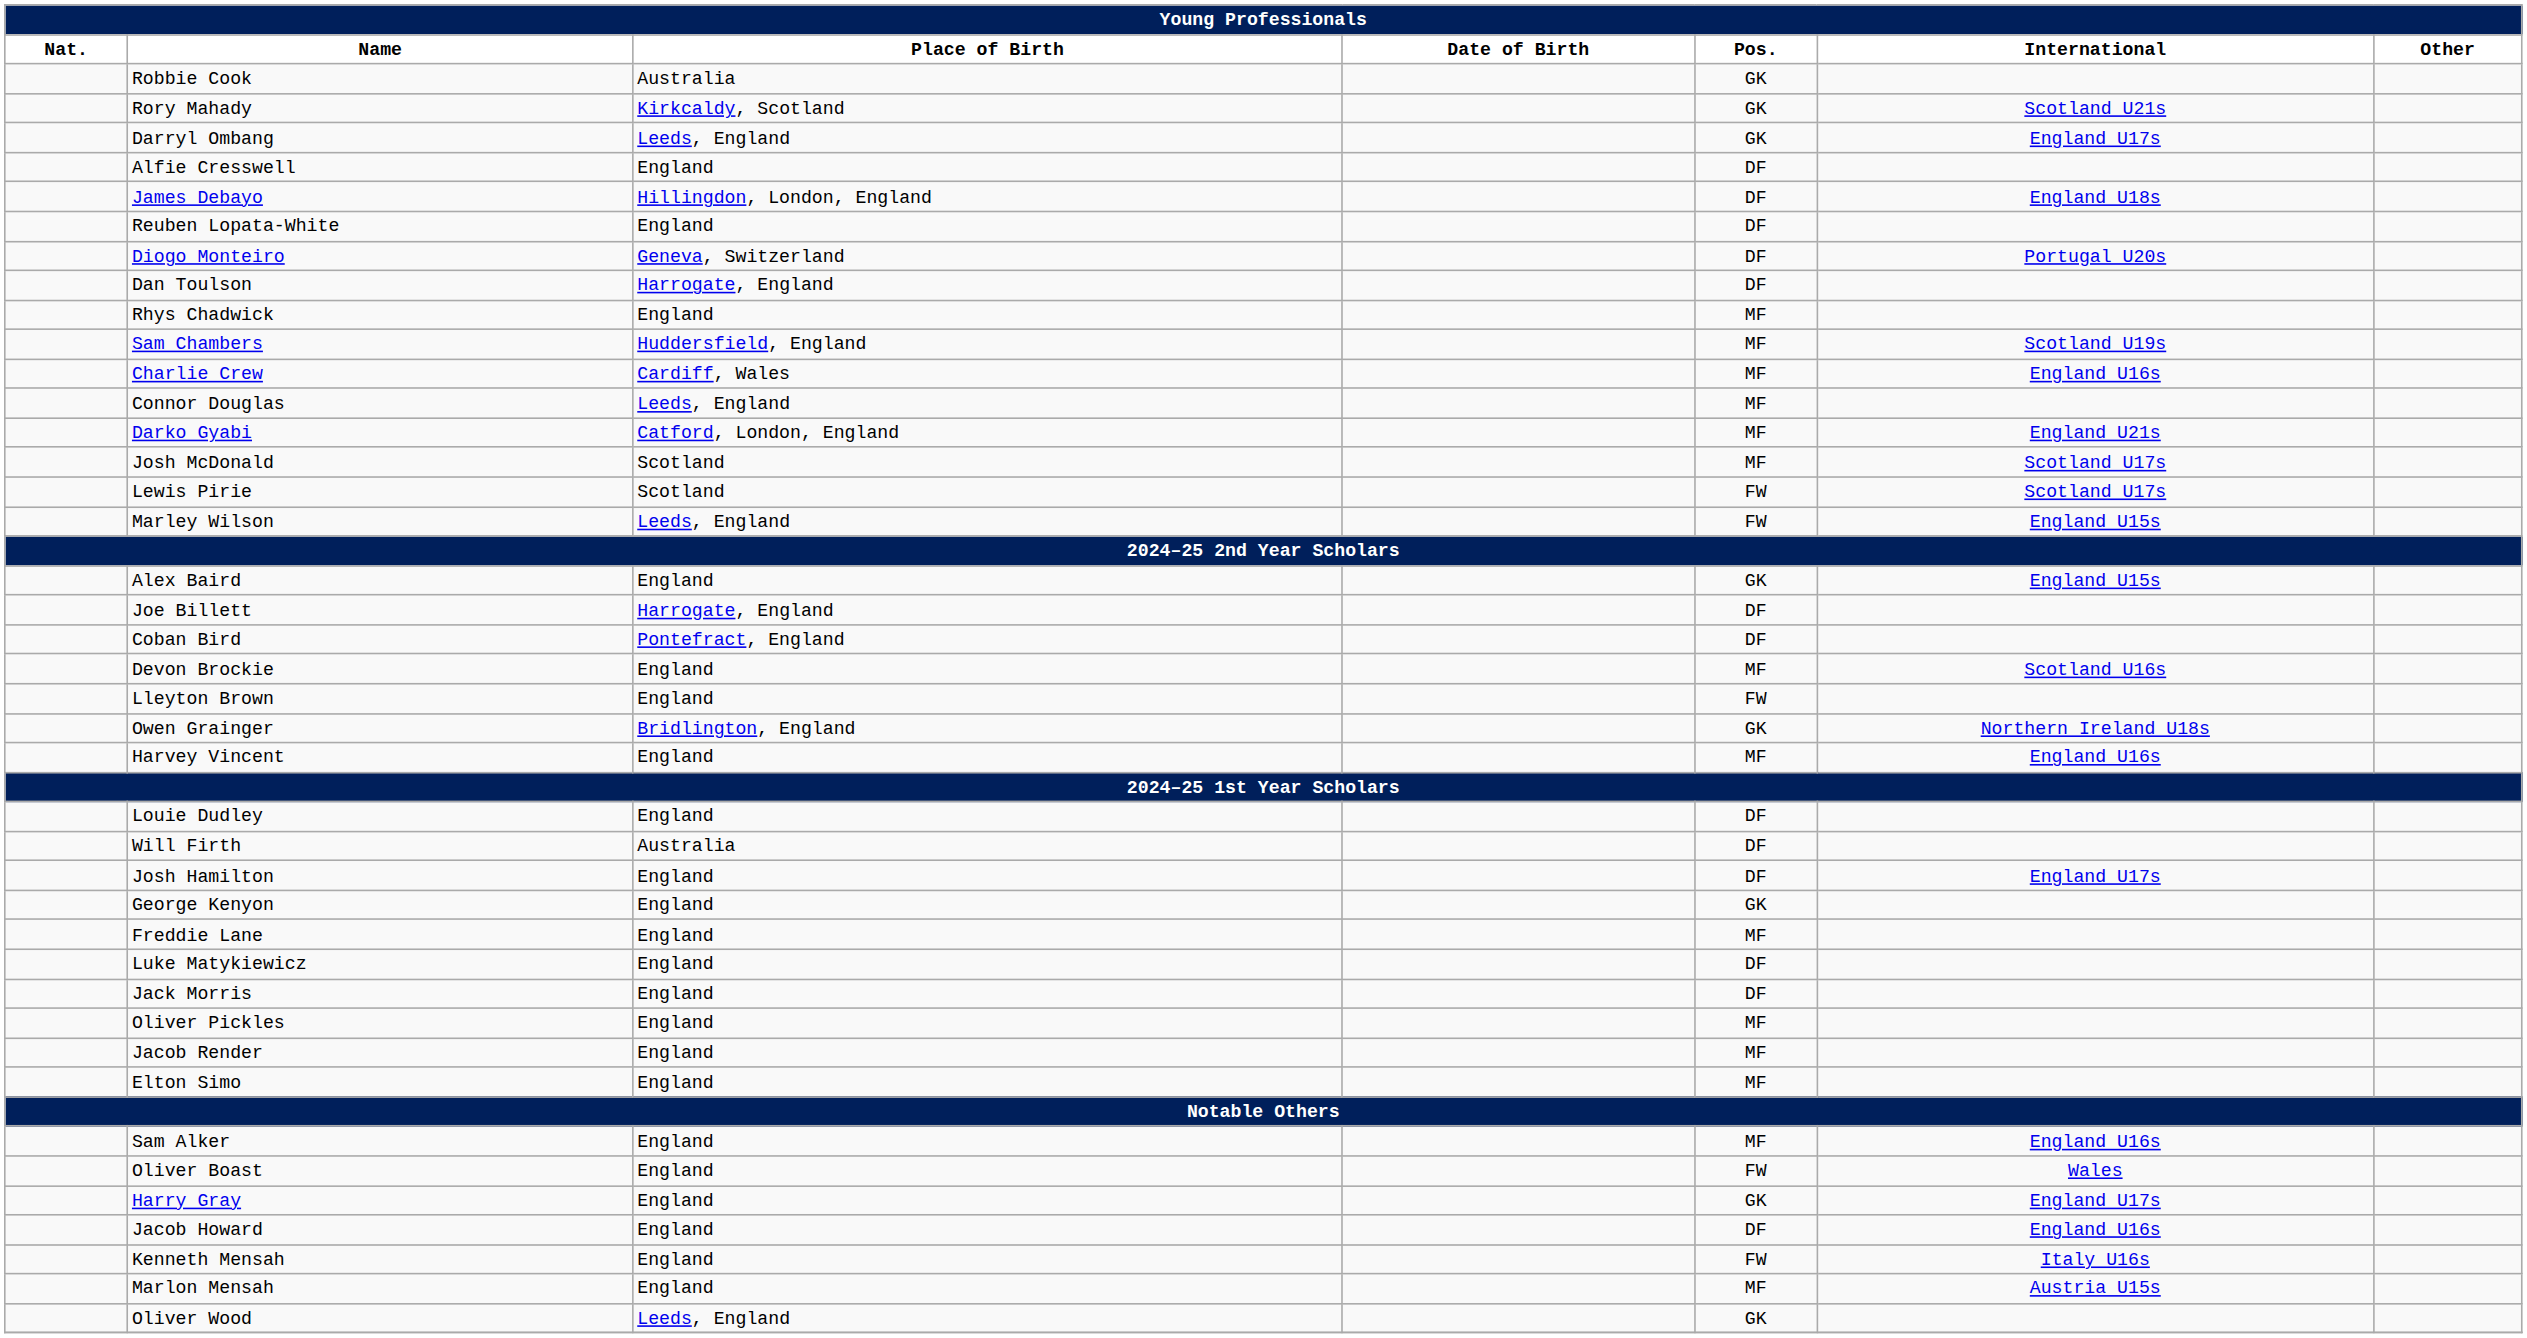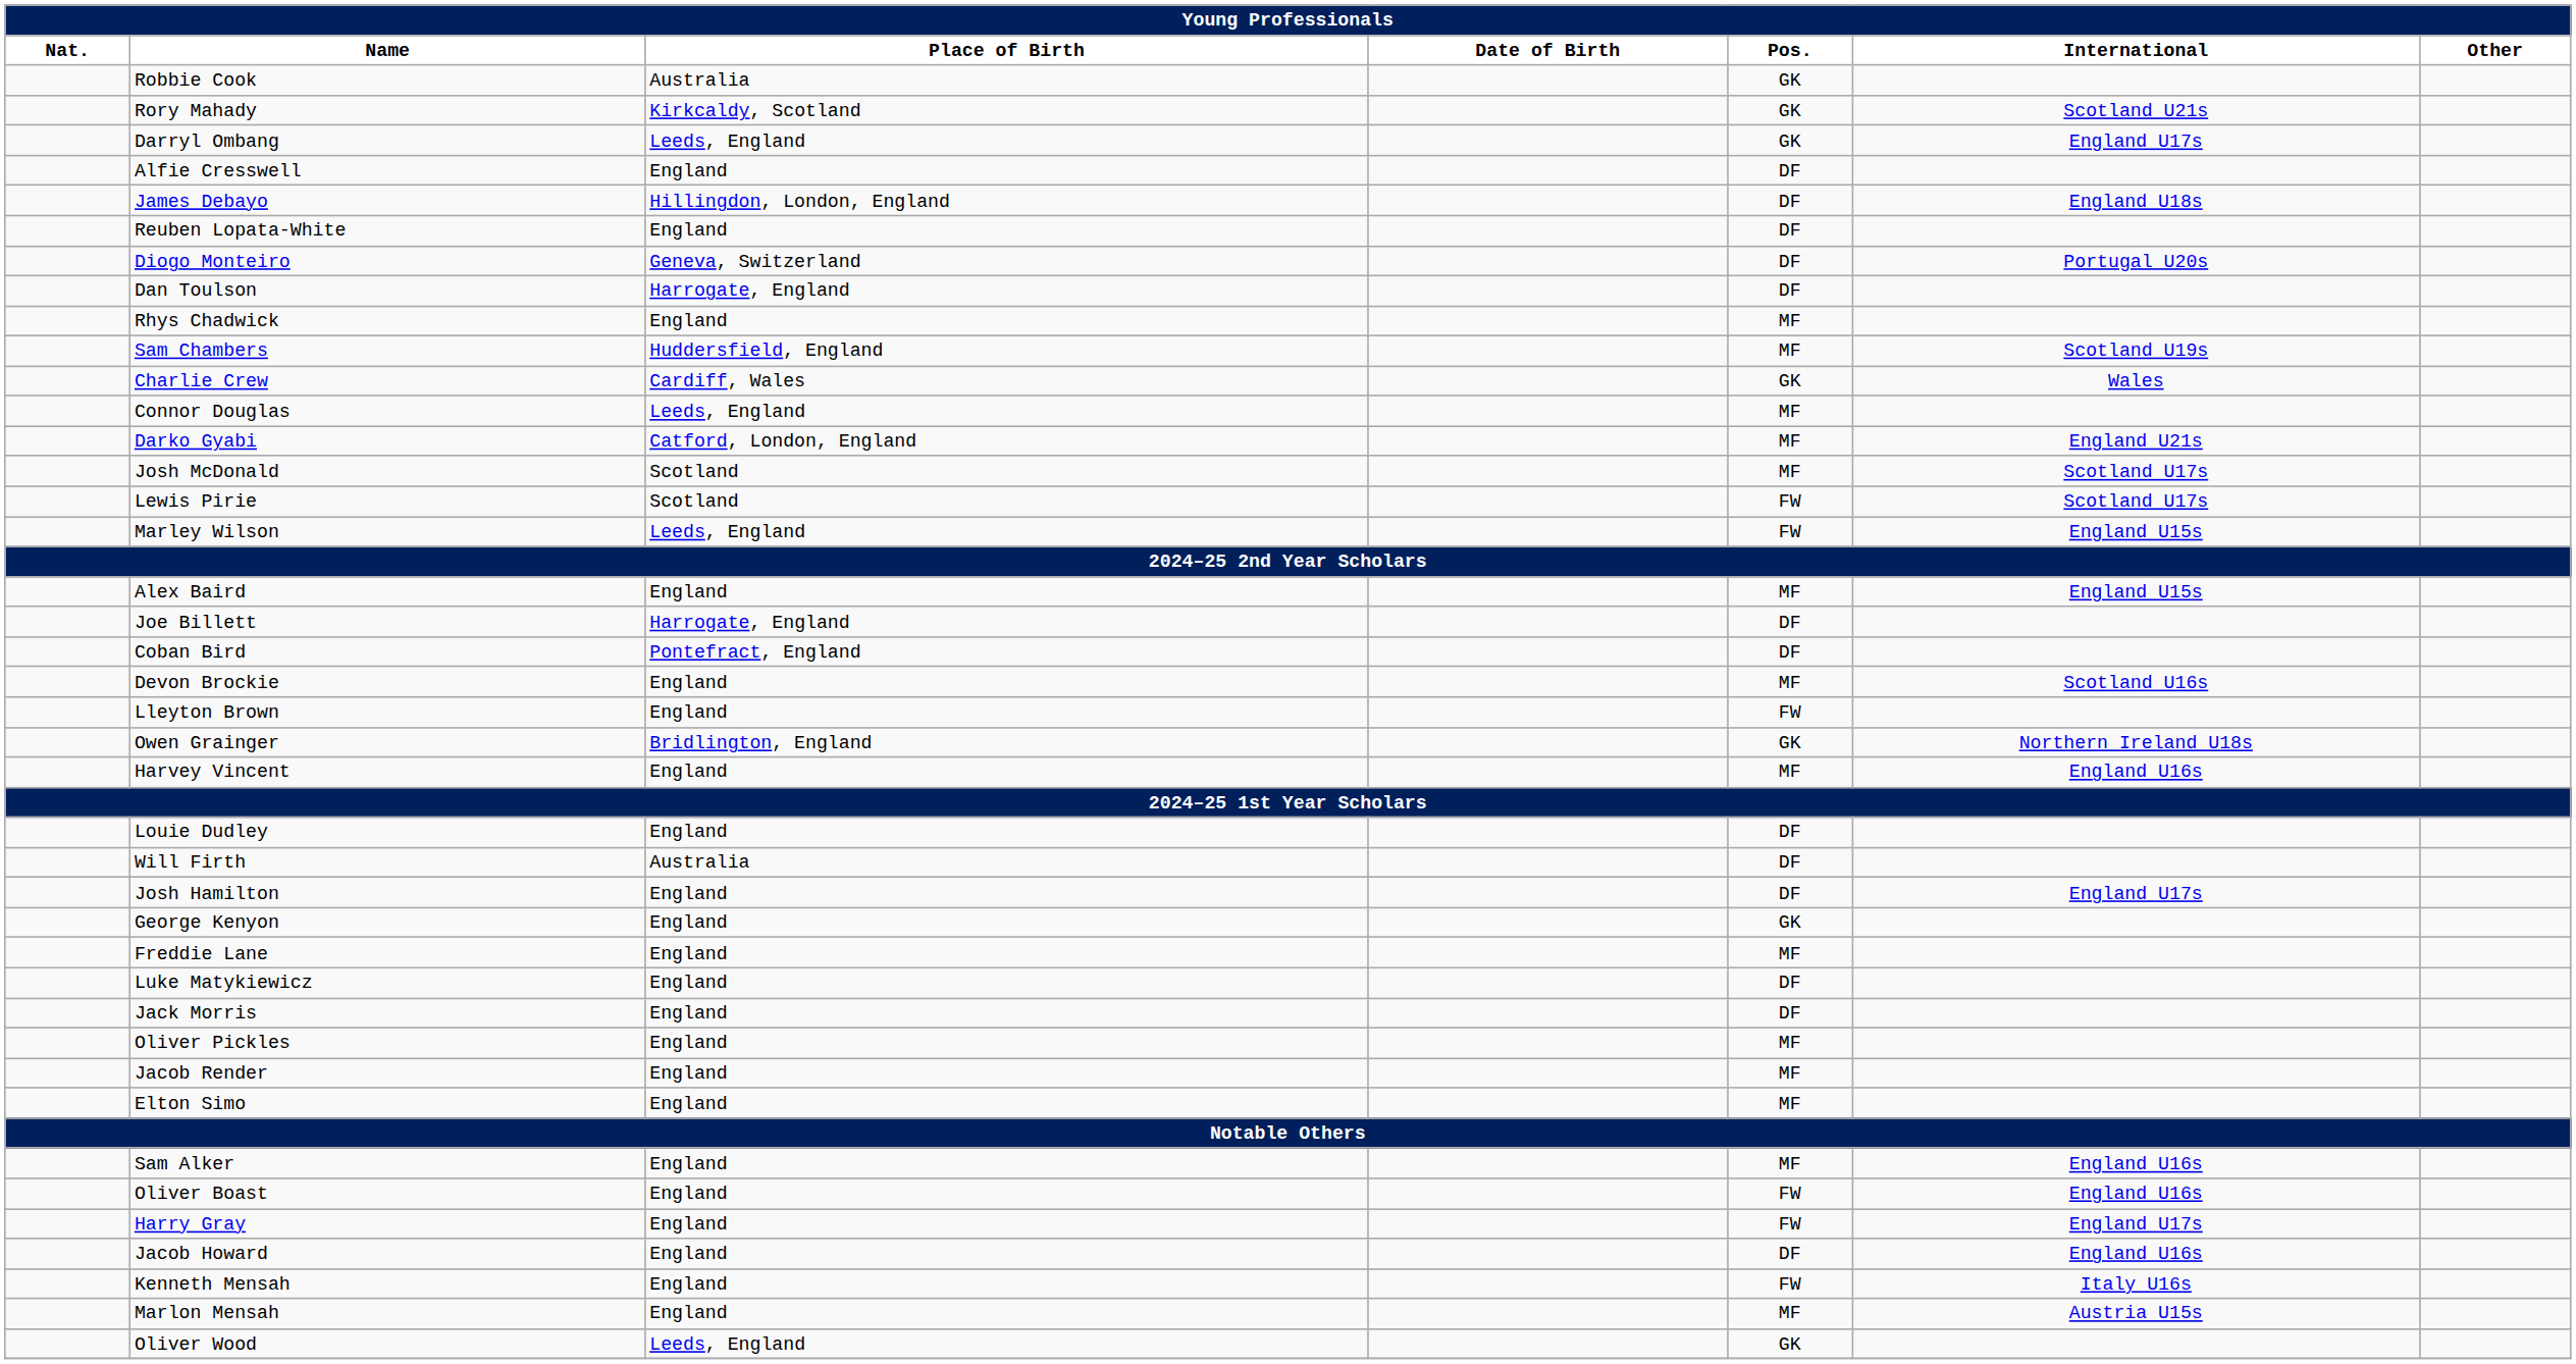 <table class="wikitable" style="font-size:88%; width:100%;">
 <tr>
 <th colspan="10" style="background:#001F5B;color:white;">Young Professionals</th>
 </tr>
 <tr>
 <th style="background:white">Nat.</th>
 <th style="background:white">Name</th>
 <th style="background:white">Place of Birth</th>
 <th style="background:white">Date of Birth</th>
 <th style="background:white">Pos.</th>
 <th style="background:white">International</th>
 <th style="background:white">Other</th>
 </tr>
 <tr>
 <td align=center></td>
 <td>Robbie Cook</td>
 <td>Australia</td>
 <td></td>
 <td align=center>GK</td>
 <td align=center></td>
 <td></td>
 </tr>
 <tr>
 <td align=center></td>
 <td>Rory Mahady</td>
 <td><a href='#'>Kirkcaldy</a>, Scotland</td>
 <td></td>
 <td align=center>GK</td>
 <td align=center><a href='#'>Scotland U21s</a></td>
 <td></td>
 </tr>
 <tr>
 <td align=center></td>
 <td>Darryl Ombang</td>
 <td><a href='#'>Leeds</a>, England</td>
 <td></td>
 <td align=center>GK</td>
 <td align=center><a href='#'>England U17s</a></td>
 <td></td>
 </tr>
 <tr>
 <td align=center></td>
 <td>Alfie Cresswell</td>
 <td>England</td>
 <td></td>
 <td align=center>DF</td>
 <td align=center></td>
 <td></td>
 </tr>
 <tr>
 <td align=center></td>
 <td><a href='#'>James Debayo</a></td>
 <td><a href='#'>Hillingdon</a>, London, England</td>
 <td></td>
 <td align=center>DF</td>
 <td align=center><a href='#'>England U18s</a></td>
 <td></td>
 </tr>
 <tr>
 <td align=center></td>
 <td>Reuben Lopata-White</td>
 <td>England</td>
 <td></td>
 <td align=center>DF</td>
 <td align=center></td>
 <td></td>
 </tr>
 <tr>
 <td align=center></td>
 <td><a href='#'>Diogo Monteiro</a></td>
 <td><a href='#'>Geneva</a>, Switzerland</td>
 <td></td>
 <td align=center>DF</td>
 <td align=center><a href='#'>Portugal U20s</a></td>
 <td></td>
 </tr>
 <tr>
 <td align=center></td>
 <td>Dan Toulson</td>
 <td><a href='#'>Harrogate</a>, England</td>
 <td></td>
 <td align=center>DF</td>
 <td align=center></td>
 <td></td>
 </tr>
 <tr>
 <td align=center></td>
 <td>Rhys Chadwick</td>
 <td>England</td>
 <td></td>
 <td align=center>MF</td>
 <td align=center></td>
 <td></td>
 </tr>
 <tr>
 <td align=center></td>
 <td><a href='#'>Sam Chambers</a></td>
 <td><a href='#'>Huddersfield</a>, England</td>
 <td></td>
 <td align=center>MF</td>
 <td align=center><a href='#'>Scotland U19s</a></td>
 <td></td>
 </tr>
 <tr>
 <td align=center></td>
 <td><a href='#'>Charlie Crew</a></td>
 <td><a href='#'>Cardiff</a>, Wales</td>
 <td></td>
-<td align=center>MF</td>
-<td align=center><a href='#'>England U16s</a></td>
+<td align=center>GK</td>
+<td align=center><a href='#'>Wales</a></td>
 <td></td>
 </tr>
 <tr>
 <td align=center></td>
 <td>Connor Douglas</td>
 <td><a href='#'>Leeds</a>, England</td>
 <td></td>
 <td align=center>MF</td>
 <td align=center></td>
 <td></td>
 </tr>
 <tr>
 <td align=center></td>
 <td><a href='#'>Darko Gyabi</a></td>
 <td><a href='#'>Catford</a>, London, England</td>
 <td></td>
 <td align=center>MF</td>
 <td align=center><a href='#'>England U21s</a></td>
 <td></td>
 </tr>
 <tr>
 <td align=center></td>
 <td>Josh McDonald</td>
 <td>Scotland</td>
 <td></td>
 <td align=center>MF</td>
 <td align=center><a href='#'>Scotland U17s</a></td>
 <td></td>
 </tr>
 <tr>
 <td align=center></td>
 <td>Lewis Pirie</td>
 <td>Scotland</td>
 <td></td>
 <td align=center>FW</td>
 <td align=center><a href='#'>Scotland U17s</a></td>
 <td></td>
 </tr>
 <tr>
 <td align=center></td>
 <td>Marley Wilson</td>
 <td><a href='#'>Leeds</a>, England</td>
 <td></td>
 <td align=center>FW</td>
 <td align=center><a href='#'>England U15s</a></td>
 <td><br></td>
 </tr>
 <tr>
 <th colspan="10" style="background:#001F5B;color:white;">2024–25 2nd Year Scholars</th>
 </tr>
 <tr>
 <td align=center></td>
 <td>Alex Baird</td>
 <td>England</td>
 <td></td>
-<td align=center>GK</td>
+<td align=center>MF</td>
 <td align=center><a href='#'>England U15s</a></td>
 <td></td>
 </tr>
 <tr>
 <td align=center></td>
 <td>Joe Billett</td>
 <td><a href='#'>Harrogate</a>, England</td>
 <td></td>
 <td align=center>DF</td>
 <td align=center></td>
 <td></td>
 </tr>
 <tr>
 <td align=center></td>
 <td>Coban Bird</td>
 <td><a href='#'>Pontefract</a>, England</td>
 <td></td>
 <td align=center>DF</td>
 <td align=center></td>
 <td></td>
 </tr>
 <tr>
 <td align=center></td>
 <td>Devon Brockie</td>
 <td>England</td>
 <td></td>
 <td align=center>MF</td>
 <td align=center><a href='#'>Scotland U16s</a></td>
 <td></td>
 </tr>
 <tr>
 <td align=center></td>
 <td>Lleyton Brown</td>
 <td>England</td>
 <td></td>
 <td align=center>FW</td>
 <td align=center></td>
 <td></td>
 </tr>
 <tr>
 <td align=center></td>
 <td>Owen Grainger</td>
 <td><a href='#'>Bridlington</a>, England</td>
 <td></td>
 <td align=center>GK</td>
 <td align=center><a href='#'>Northern Ireland U18s</a></td>
 <td></td>
 </tr>
 <tr>
 <td align=center></td>
 <td>Harvey Vincent</td>
 <td>England</td>
 <td></td>
 <td align=center>MF</td>
 <td align=center><a href='#'>England U16s</a></td>
 <td align=center></td>
 </tr>
 <tr>
 <th colspan="10" style="background:#001F5B;color:white;">2024–25 1st Year Scholars</th>
 </tr>
 <tr>
 <td align=center></td>
 <td>Louie Dudley</td>
 <td>England</td>
 <td></td>
 <td align=center>DF</td>
 <td align=center></td>
 <td></td>
 </tr>
 <tr>
 <td align=center></td>
 <td>Will Firth</td>
 <td>Australia</td>
 <td></td>
 <td align=center>DF</td>
 <td align=center></td>
 <td></td>
 </tr>
 <tr>
 <td align=center></td>
 <td>Josh Hamilton</td>
 <td>England</td>
 <td></td>
 <td align=center>DF</td>
 <td align=center><a href='#'>England U17s</a></td>
 <td></td>
 </tr>
 <tr>
 <td align=center></td>
 <td>George Kenyon</td>
 <td>England</td>
 <td></td>
 <td align=center>GK</td>
 <td align=center></td>
 <td></td>
 </tr>
 <tr>
 <td align=center></td>
 <td>Freddie Lane</td>
 <td>England</td>
 <td></td>
 <td align=center>MF</td>
 <td align=center></td>
 <td></td>
 </tr>
 <tr>
 <td align=center></td>
 <td>Luke Matykiewicz</td>
 <td>England</td>
 <td></td>
 <td align=center>DF</td>
 <td align=center></td>
 <td></td>
 </tr>
 <tr>
 <td align=center></td>
 <td>Jack Morris</td>
 <td>England</td>
 <td></td>
 <td align=center>DF</td>
 <td align=center></td>
 <td></td>
 </tr>
 <tr>
 <td align=center></td>
 <td>Oliver Pickles</td>
 <td>England</td>
 <td></td>
 <td align=center>MF</td>
 <td align=center></td>
 <td></td>
 </tr>
 <tr>
 <td align=center></td>
 <td>Jacob Render</td>
 <td>England</td>
 <td></td>
 <td align=center>MF</td>
 <td align=center></td>
 <td></td>
 </tr>
 <tr>
 <td align=center></td>
 <td>Elton Simo</td>
 <td>England</td>
 <td></td>
 <td align=center>MF</td>
 <td align=center></td>
 <td></td>
 </tr>
 <tr>
 <th colspan="10" style="background:#001F5B;color:white;">Notable Others</th>
 </tr>
 <tr>
 <td align=center></td>
 <td>Sam Alker</td>
 <td>England</td>
 <td></td>
 <td align=center>MF</td>
 <td align=center><a href='#'>England U16s</a></td>
 <td></td>
 </tr>
 <tr>
 <td align=center></td>
 <td>Oliver Boast</td>
 <td>England</td>
 <td></td>
 <td align=center>FW</td>
-<td align=center><a href='#'>Wales</a></td>
+<td align=center><a href='#'>England U16s</a></td>
 <td></td>
 </tr>
 <tr>
 <td align=center></td>
 <td><a href='#'>Harry Gray</a></td>
 <td>England</td>
 <td></td>
-<td align=center>GK</td>
+<td align=center>FW</td>
 <td align=center><a href='#'>England U17s</a></td>
 <td></td>
 </tr>
 <tr>
 <td align=center></td>
 <td>Jacob Howard</td>
 <td>England</td>
 <td></td>
 <td align=center>DF</td>
 <td align=center><a href='#'>England U16s</a></td>
 <td></td>
 </tr>
 <tr>
 <td align=center></td>
 <td>Kenneth Mensah</td>
 <td>England</td>
 <td></td>
 <td align=center>FW</td>
 <td align=center><a href='#'>Italy U16s</a></td>
 <td></td>
 </tr>
 <tr>
 <td align=center></td>
 <td>Marlon Mensah</td>
 <td>England</td>
 <td></td>
 <td align=center>MF</td>
 <td align=center><a href='#'>Austria U15s</a></td>
 <td></td>
 </tr>
 <tr>
 <td align=center></td>
 <td>Oliver Wood</td>
 <td><a href='#'>Leeds</a>, England</td>
 <td></td>
 <td align=center>GK</td>
 <td align=center></td>
 <td></td>
 </tr>
 <tr>
 </tr>
 </table>
